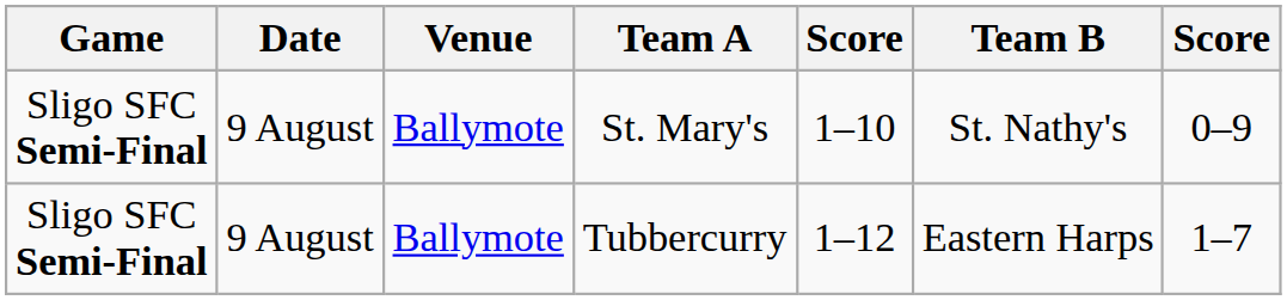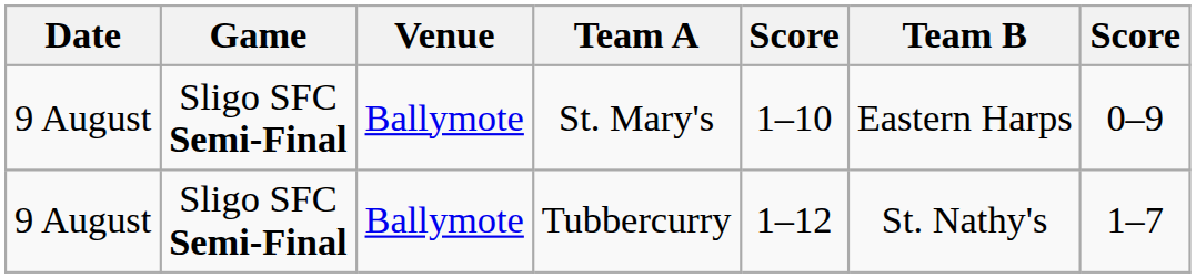 <table class="wikitable">
 <tr>
+<th>Date</th>
 <th>Game</th>
-<th>Date</th>
 <th>Venue</th>
 <th>Team A</th>
 <th>Score</th>
 <th>Team B</th>
 <th>Score</th>
 </tr>
 <tr align="center">
+<td>9 August</td>
 <td>Sligo SFC<br><strong>Semi-Final</strong></td>
-<td>9 August</td>
 <td><a href='#'>Ballymote</a></td>
 <td>St. Mary's</td>
 <td>1–10</td>
-<td>St. Nathy's</td>
+<td>Eastern Harps</td>
 <td>0–9</td>
 </tr>
 <tr align="center">
+<td>9 August</td>
 <td>Sligo SFC<br><strong>Semi-Final</strong></td>
-<td>9 August</td>
 <td><a href='#'>Ballymote</a></td>
 <td>Tubbercurry</td>
 <td>1–12</td>
-<td>Eastern Harps</td>
+<td>St. Nathy's</td>
 <td>1–7</td>
 </tr>
 </table>
